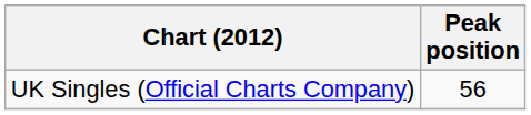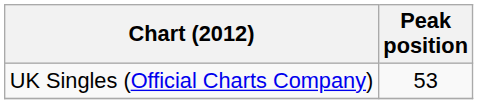 <table class="wikitable sortable">
 <tr>
 <th>Chart (2012)</th>
 <th>Peak<br>position</th>
 </tr>
 <tr>
 <td>UK Singles (<a href='#'>Official Charts Company</a>)</td>
-<td style="text-align:center;">56</td>
+<td style="text-align:center;">53</td>
 </tr>
 <tr>
 </tr>
 </table>
